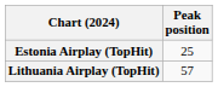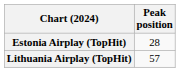 <table class="wikitable sortable plainrowheaders" style="text-align:center">
 <tr>
 <th scope="col">Chart (2024)</th>
 <th scope="col">Peak<br>position</th>
 </tr>
 <tr>
 <th scope="row">Estonia Airplay (TopHit)</th>
-<td>25</td>
+<td>28</td>
 </tr>
 <tr>
 <th scope="row">Lithuania Airplay (TopHit)</th>
 <td>57</td>
 </tr>
 </table>
